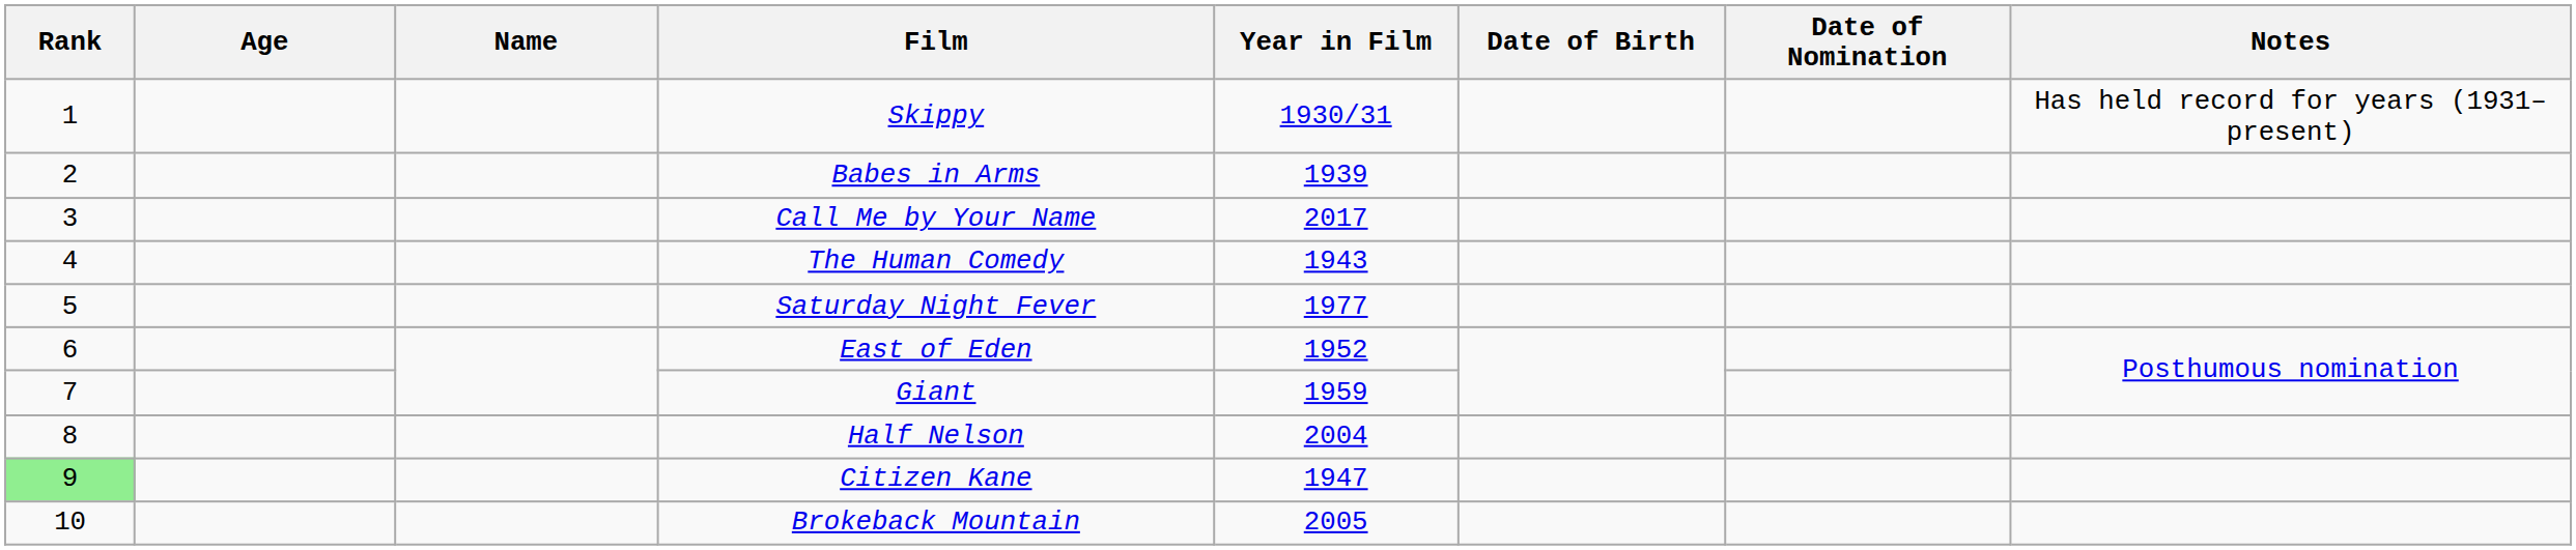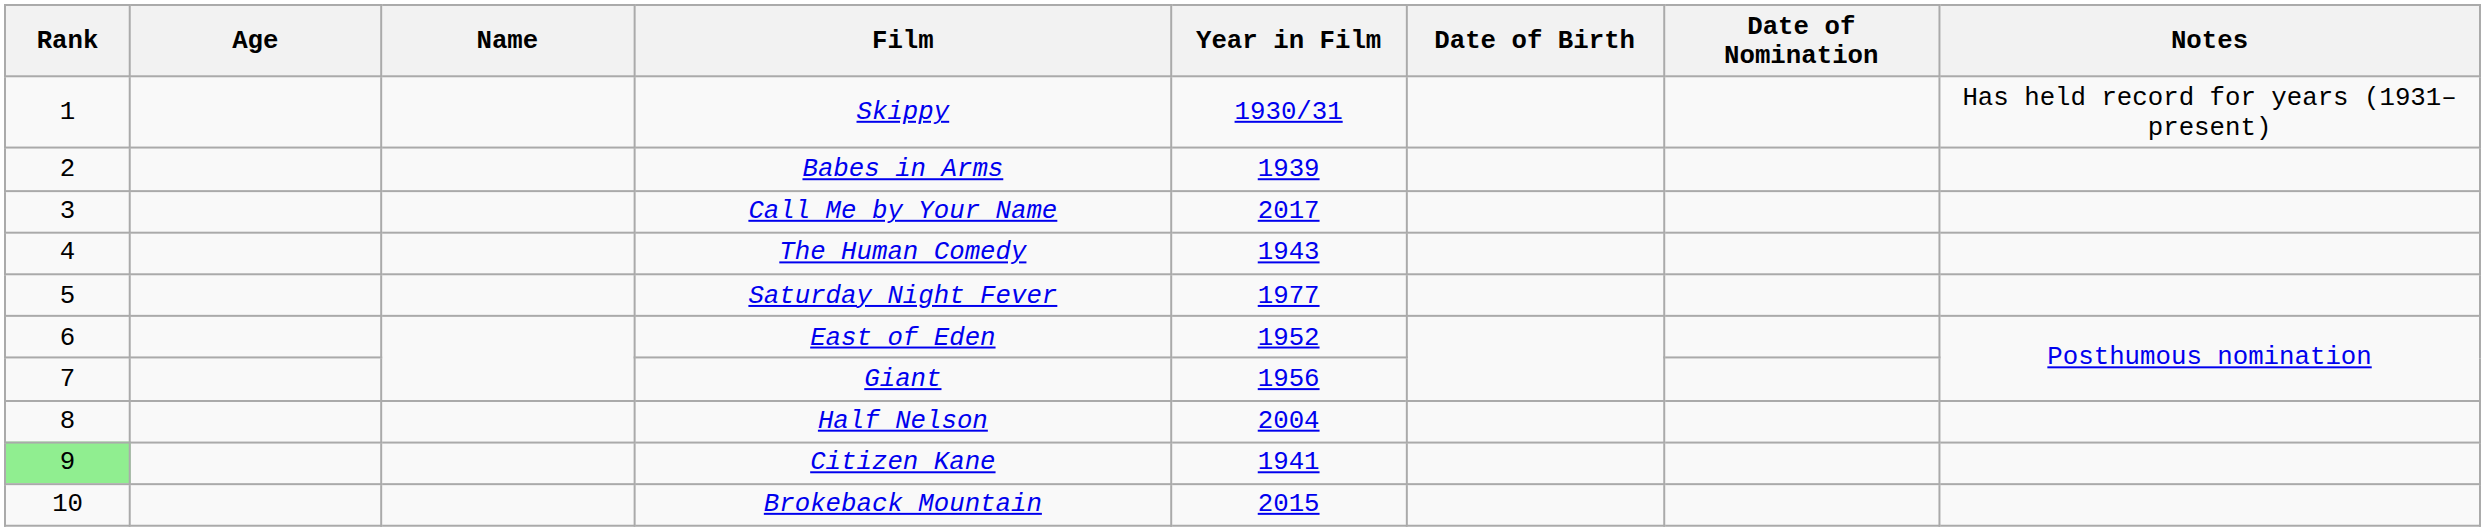 <table class="wikitable sortable" style="text-align: center">
 <tr>
 <th style="width:065px;">Rank</th>
 <th style="width:150px;">Age</th>
 <th style="width:150px;">Name</th>
 <th style="width:325px;">Film</th>
 <th style="width:130px;">Year in Film</th>
 <th style="width:150px;">Date of Birth</th>
 <th style="width:150px;">Date of Nomination</th>
 <th style="width:325px;">Notes</th>
 </tr>
 <tr>
 <td>1</td>
 <td></td>
 <td></td>
 <td><em><a href='#'>Skippy</a></em></td>
 <td><a href='#'>1930/31</a></td>
 <td></td>
 <td></td>
 <td>Has held record for  years (1931–present)</td>
 </tr>
 <tr>
 <td>2</td>
 <td></td>
 <td></td>
 <td><em><a href='#'>Babes in Arms</a></em></td>
 <td><a href='#'>1939</a></td>
 <td></td>
 <td></td>
 <td></td>
 </tr>
 <tr>
 <td>3</td>
 <td></td>
 <td></td>
 <td><em><a href='#'>Call Me by Your Name</a></em></td>
 <td><a href='#'>2017</a></td>
 <td></td>
 <td></td>
 <td></td>
 </tr>
 <tr>
 <td>4</td>
 <td></td>
 <td></td>
 <td><em><a href='#'>The Human Comedy</a></em></td>
 <td><a href='#'>1943</a></td>
 <td></td>
 <td></td>
 <td></td>
 </tr>
 <tr>
 <td>5</td>
 <td></td>
 <td></td>
 <td><em><a href='#'>Saturday Night Fever</a></em></td>
 <td><a href='#'>1977</a></td>
 <td></td>
 <td></td>
 <td></td>
 </tr>
 <tr>
 <td>6</td>
 <td></td>
 <td rowspan=2></td>
 <td><em><a href='#'>East of Eden</a></em></td>
 <td><a href='#'>1952</a></td>
 <td rowspan=2></td>
 <td></td>
 <td rowspan=2><a href='#'>Posthumous nomination</a></td>
 </tr>
 <tr>
 <td>7</td>
 <td></td>
 <td><em><a href='#'>Giant</a></em></td>
-<td><a href='#'>1959</a></td>
+<td><a href='#'>1956</a></td>
 <td></td>
 </tr>
 <tr>
 <td>8</td>
 <td></td>
 <td></td>
 <td><em><a href='#'>Half Nelson</a></em></td>
 <td><a href='#'>2004</a></td>
 <td></td>
 <td></td>
 <td></td>
 </tr>
 <tr>
 <td style="background: lightgreen;">9</td>
 <td></td>
 <td></td>
 <td><em><a href='#'>Citizen Kane</a></em></td>
-<td><a href='#'>1947</a></td>
+<td><a href='#'>1941</a></td>
 <td></td>
 <td></td>
 <td></td>
 </tr>
 <tr>
 <td>10</td>
 <td></td>
 <td></td>
 <td><em><a href='#'>Brokeback Mountain</a></em></td>
-<td><a href='#'>2005</a></td>
+<td><a href='#'>2015</a></td>
 <td></td>
 <td></td>
 <td></td>
 </tr>
 </table>
